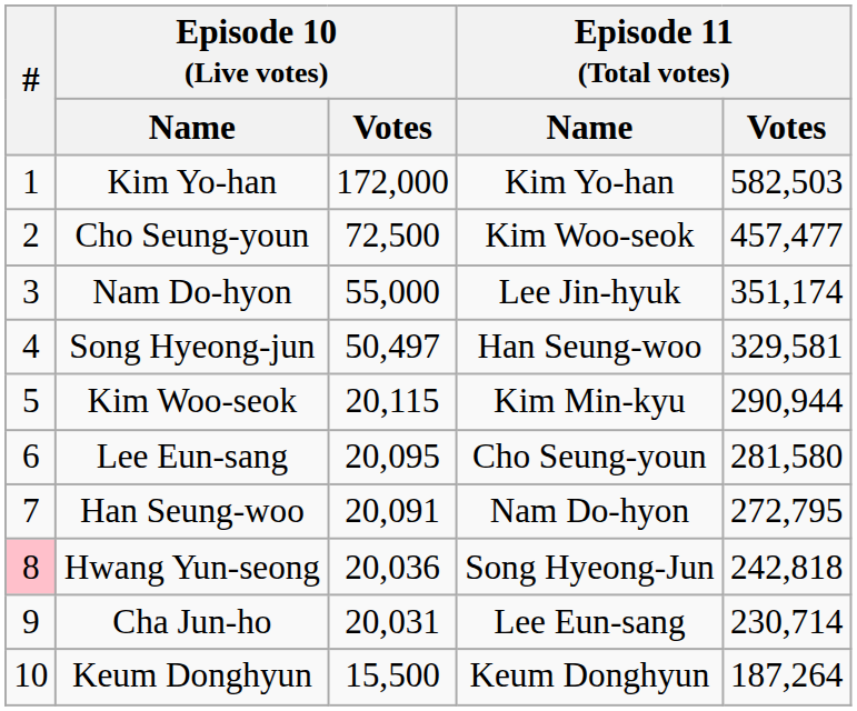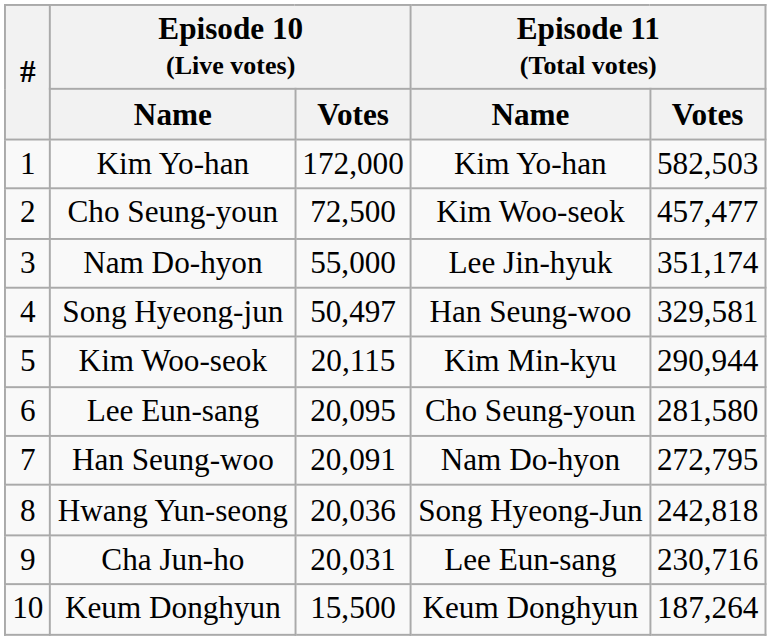 <table class="wikitable sortable" style="text-align:center;">
 <tr>
 <th rowspan="2">#</th>
 <th colspan="2">Episode 10<br><small>(Live votes)</small></th>
 <th colspan="2">Episode 11<br><small>(Total votes)</small></th>
 </tr>
 <tr>
 <th>Name</th>
 <th>Votes</th>
 <th>Name</th>
 <th>Votes</th>
 </tr>
 <tr>
 <td>1</td>
 <td>Kim Yo-han</td>
 <td>172,000</td>
 <td>Kim Yo-han</td>
 <td>582,503</td>
 </tr>
 <tr>
 <td>2</td>
 <td>Cho Seung-youn</td>
 <td>72,500</td>
 <td>Kim Woo-seok</td>
 <td>457,477</td>
 </tr>
 <tr>
 <td>3</td>
 <td>Nam Do-hyon</td>
 <td>55,000</td>
 <td>Lee Jin-hyuk</td>
 <td>351,174</td>
 </tr>
 <tr>
 <td>4</td>
 <td>Song Hyeong-jun</td>
 <td>50,497</td>
 <td>Han Seung-woo</td>
 <td>329,581</td>
 </tr>
 <tr>
 <td>5</td>
 <td>Kim Woo-seok</td>
 <td>20,115</td>
 <td>Kim Min-kyu</td>
 <td>290,944</td>
 </tr>
 <tr>
 <td>6</td>
 <td>Lee Eun-sang</td>
 <td>20,095</td>
 <td>Cho Seung-youn</td>
 <td>281,580</td>
 </tr>
 <tr>
 <td>7</td>
 <td>Han Seung-woo</td>
 <td>20,091</td>
 <td>Nam Do-hyon</td>
 <td>272,795</td>
 </tr>
 <tr>
-<td style="background: pink;">8</td>
+<td>8</td>
 <td>Hwang Yun-seong</td>
 <td>20,036</td>
 <td>Song Hyeong-Jun</td>
 <td>242,818</td>
 </tr>
 <tr>
 <td>9</td>
 <td>Cha Jun-ho</td>
 <td>20,031</td>
 <td>Lee Eun-sang</td>
-<td>230,714</td>
+<td>230,716</td>
 </tr>
 <tr>
 <td>10</td>
 <td>Keum Donghyun</td>
 <td>15,500</td>
 <td>Keum Donghyun</td>
 <td>187,264</td>
 </tr>
 </table>
